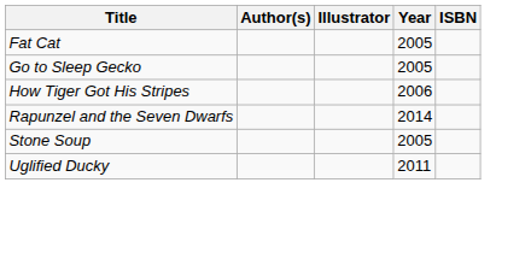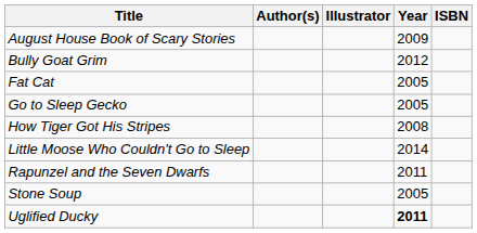 <table class="sortable wikitable">
 <tr>
 <th>Title</th>
 <th>Author(s)</th>
 <th>Illustrator</th>
 <th>Year</th>
 <th>ISBN</th>
+</tr>
+<tr>
+<td><em>August House Book of Scary Stories</em></td>
+<td></td>
+<td></td>
+<td>2009</td>
+<td></td>
+</tr>
+<tr>
+<td><em>Bully Goat Grim</em></td>
+<td></td>
+<td></td>
+<td>2012</td>
+<td></td>
 </tr>
 <tr>
 <td><em>Fat Cat</em></td>
 <td></td>
 <td></td>
 <td>2005</td>
 <td></td>
 </tr>
 <tr>
 <td><em>Go to Sleep Gecko</em></td>
 <td></td>
 <td></td>
 <td>2005</td>
 <td></td>
 </tr>
 <tr>
 <td><em>How Tiger Got His Stripes</em></td>
 <td></td>
 <td></td>
-<td>2006</td>
+<td>2008</td>
+<td></td>
+</tr>
+<tr>
+<td><em>Little Moose Who Couldn't Go to Sleep</em></td>
+<td></td>
+<td></td>
+<td>2014</td>
 <td></td>
 </tr>
 <tr>
 <td><em>Rapunzel and the Seven Dwarfs</em></td>
 <td></td>
 <td></td>
-<td>2014</td>
+<td>2011</td>
 <td></td>
 </tr>
 <tr>
 <td><em>Stone Soup</em></td>
 <td></td>
 <td></td>
 <td>2005</td>
 <td></td>
 </tr>
 <tr>
 <td><em>Uglified Ducky</em></td>
 <td></td>
 <td></td>
-<td>2011</td>
+<td><strong>2011</strong></td>
 <td></td>
 </tr>
 </table>
